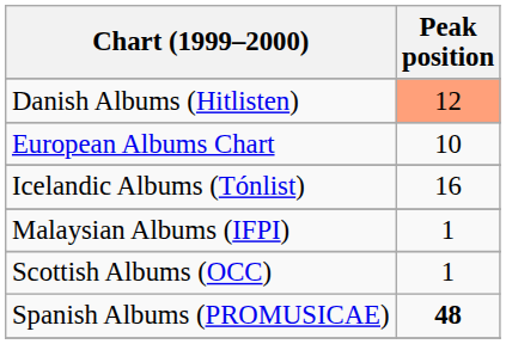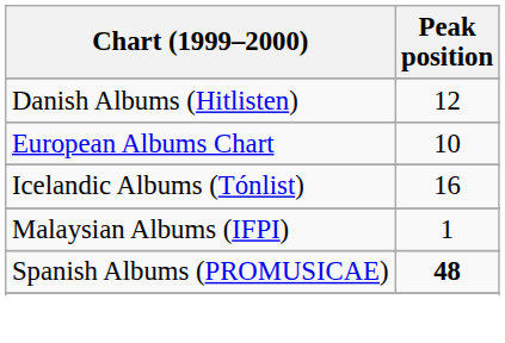 <table class="wikitable sortable">
 <tr>
 <th>Chart (1999–2000)</th>
 <th>Peak<br>position</th>
 </tr>
 <tr>
 </tr>
 <tr>
 </tr>
 <tr>
 <td>Danish Albums (<a href='#'>Hitlisten</a>)</td>
-<td style="background: lightsalmon; text-align:center;">12</td>
+<td style="text-align:center;">12</td>
 </tr>
 <tr>
 </tr>
 <tr>
 <td><a href='#'>European Albums Chart</a></td>
 <td align="center">10</td>
 </tr>
 <tr>
 </tr>
 <tr>
 </tr>
 <tr>
 <td>Icelandic Albums (<a href='#'>Tónlist</a>)</td>
 <td align="center">16</td>
 </tr>
 <tr>
 </tr>
 <tr>
 <td>Malaysian Albums (<a href='#'>IFPI</a>)</td>
 <td align="center">1</td>
 </tr>
 <tr>
 </tr>
 <tr>
 </tr>
 <tr>
-<td align="left">Scottish Albums (<a href='#'>OCC</a>)</td>
-<td align="center">1</td>
-</tr>
-<tr>
 <td align="left">Spanish Albums (<a href='#'>PROMUSICAE</a>)</td>
 <td align="center"><strong>48</strong></td>
 </tr>
 <tr>
 </tr>
 <tr>
 </tr>
 <tr>
 </tr>
 <tr>
 </tr>
 </table>
